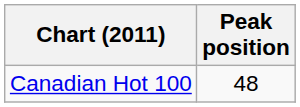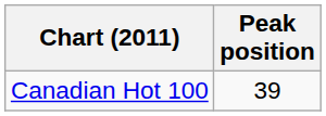 <table class="wikitable sortable">
 <tr>
 <th>Chart (2011)</th>
 <th>Peak<br>position</th>
 </tr>
 <tr>
 <td><a href='#'>Canadian Hot 100</a></td>
-<td align="center">48</td>
+<td align="center">39</td>
 </tr>
 </table>
